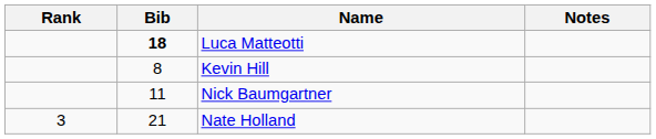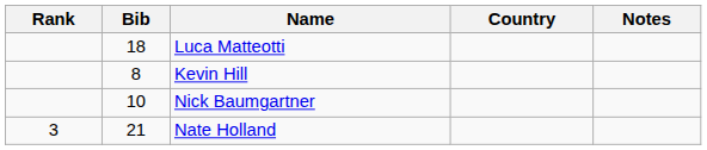 <table class="wikitable" style="text-align:center;" width=40%>
 <tr>
 <th>Rank</th>
 <th>Bib</th>
 <th>Name</th>
+<th>Country</th>
 <th>Notes</th>
 </tr>
 <tr>
 <td></td>
-<td><strong>18</strong></td>
+<td>18</td>
 <td align=left><a href='#'>Luca Matteotti</a></td>
+<td align=left></td>
 <td></td>
 </tr>
 <tr>
 <td></td>
 <td>8</td>
 <td align=left><a href='#'>Kevin Hill</a></td>
+<td align=left></td>
 <td></td>
 </tr>
 <tr>
 <td></td>
-<td>11</td>
+<td>10</td>
 <td align=left><a href='#'>Nick Baumgartner</a></td>
+<td align=left></td>
 <td></td>
 </tr>
 <tr>
 <td>3</td>
 <td>21</td>
 <td align=left><a href='#'>Nate Holland</a></td>
+<td align=left></td>
 <td></td>
 </tr>
 </table>
